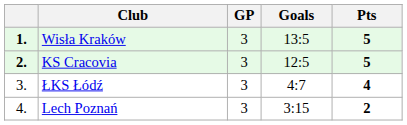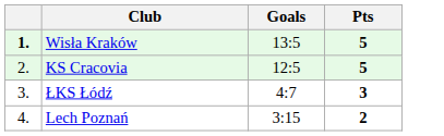 <table class="wikitable">
 <tr>
 <th width="30"></th>
 <th width="200">Club</th>
-<th width="30">GP</th>
 <th width="70">Goals</th>
 <th width="70">Pts</th>
 </tr>
 <tr bgcolor="#e6fae6" align="center">
 <td><strong>1.</strong></td>
 <td align="left"><a href='#'>Wisła Kraków</a></td>
-<td>3</td>
 <td>13:5</td>
 <td><strong>5</strong></td>
 </tr>
 <tr bgcolor="#e6fae6" align="center">
-<td><strong>2.</strong></td>
+<td>2.</td>
 <td align="left"><a href='#'>KS Cracovia</a></td>
-<td>3</td>
 <td>12:5</td>
 <td><strong>5</strong></td>
 </tr>
 <tr bgcolor="#FFFFFF" align="center">
 <td>3.</td>
 <td align="left"><a href='#'>ŁKS Łódź</a></td>
-<td>3</td>
 <td>4:7</td>
-<td><strong>4</strong></td>
+<td><strong>3</strong></td>
 </tr>
 <tr bgcolor="#FFFFFF" align="center">
 <td>4.</td>
 <td align="left"><a href='#'>Lech Poznań</a></td>
-<td>3</td>
 <td>3:15</td>
 <td><strong>2</strong></td>
 </tr>
 </table>
